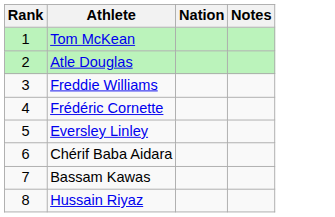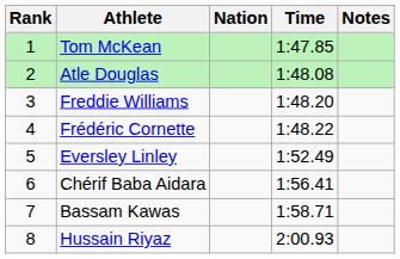 <table class="wikitable sortable" style="text-align:center">
 <tr>
 <th>Rank</th>
 <th>Athlete</th>
 <th>Nation</th>
+<th>Time</th>
 <th>Notes</th>
 </tr>
 <tr style="background:#bbf3bb;">
 <td>1</td>
 <td align=left><a href='#'>Tom McKean</a></td>
 <td align=left></td>
+<td>1:47.85</td>
 <td></td>
 </tr>
 <tr style="background:#bbf3bb;">
 <td>2</td>
 <td align=left><a href='#'>Atle Douglas</a></td>
 <td align=left></td>
+<td>1:48.08</td>
 <td></td>
 </tr>
 <tr>
 <td>3</td>
 <td align=left><a href='#'>Freddie Williams</a></td>
 <td align=left></td>
+<td>1:48.20</td>
 <td></td>
 </tr>
 <tr>
 <td>4</td>
 <td align=left><a href='#'>Frédéric Cornette</a></td>
 <td align=left></td>
+<td>1:48.22</td>
 <td></td>
 </tr>
 <tr>
 <td>5</td>
 <td align=left><a href='#'>Eversley Linley</a></td>
 <td align=left></td>
+<td>1:52.49</td>
 <td></td>
 </tr>
 <tr>
 <td>6</td>
 <td align=left>Chérif Baba Aidara</td>
 <td align=left></td>
+<td>1:56.41</td>
 <td></td>
 </tr>
 <tr>
 <td>7</td>
 <td align=left>Bassam Kawas</td>
 <td align=left></td>
+<td>1:58.71</td>
 <td></td>
 </tr>
 <tr>
 <td>8</td>
 <td align=left><a href='#'>Hussain Riyaz</a></td>
 <td align=left></td>
+<td>2:00.93</td>
 <td></td>
 </tr>
 </table>
